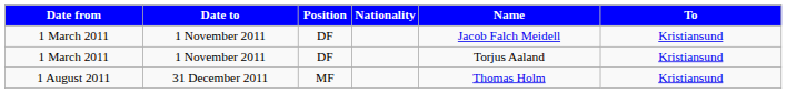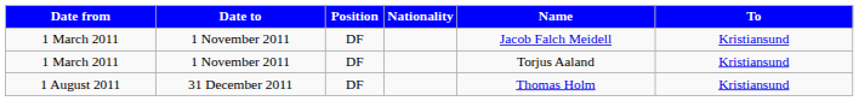 <table class="wikitable"  style="text-align:center; font-size:90%; ">
 <tr>
 <th style="background:#00f; color:white; width:150px;">Date from</th>
 <th style="background:#00f; color:white; width:170px;">Date to</th>
 <th style="background:#00f; color:white; width:55px;">Position</th>
 <th style="background:#00f; color:white; width:55px;">Nationality</th>
 <th style="background:#00f; color:white; width:200px;">Name</th>
 <th style="background:#00f; color:white; width:200px;">To</th>
 </tr>
 <tr>
 <td>1 March 2011</td>
 <td>1 November 2011</td>
 <td>DF</td>
 <td></td>
 <td><a href='#'>Jacob Falch Meidell</a></td>
 <td> <a href='#'>Kristiansund</a></td>
 </tr>
 <tr>
 <td>1 March 2011</td>
 <td>1 November 2011</td>
 <td>DF</td>
 <td></td>
 <td>Torjus Aaland</td>
 <td> <a href='#'>Kristiansund</a></td>
 </tr>
 <tr>
 <td>1 August 2011</td>
 <td>31 December 2011</td>
-<td>MF</td>
+<td>DF</td>
 <td></td>
 <td><a href='#'>Thomas Holm</a></td>
 <td> <a href='#'>Kristiansund</a></td>
 </tr>
 </table>
